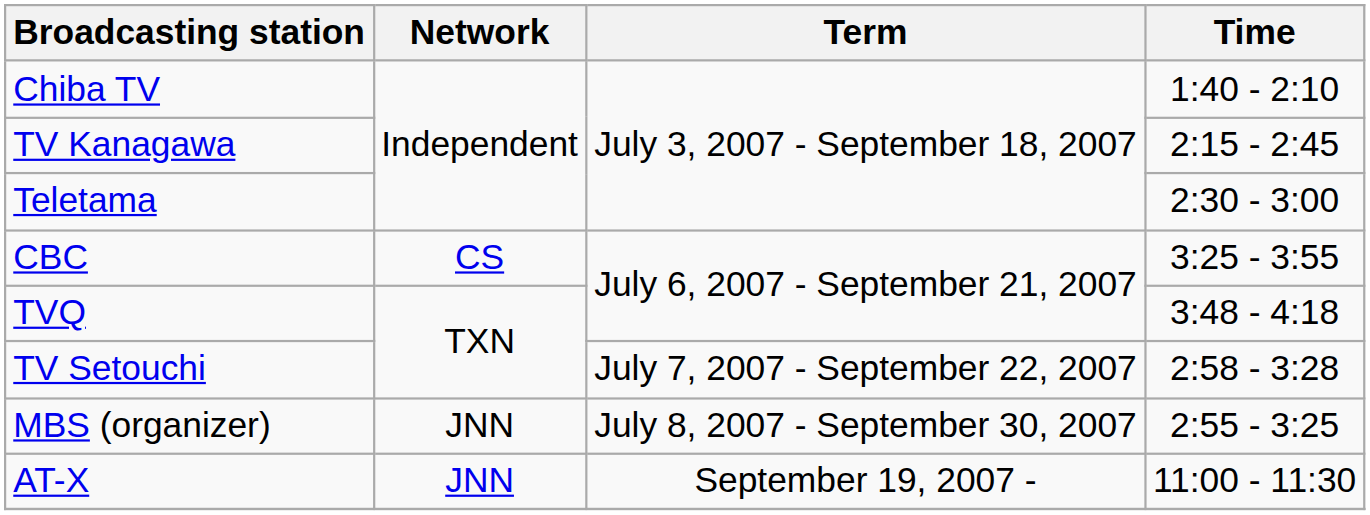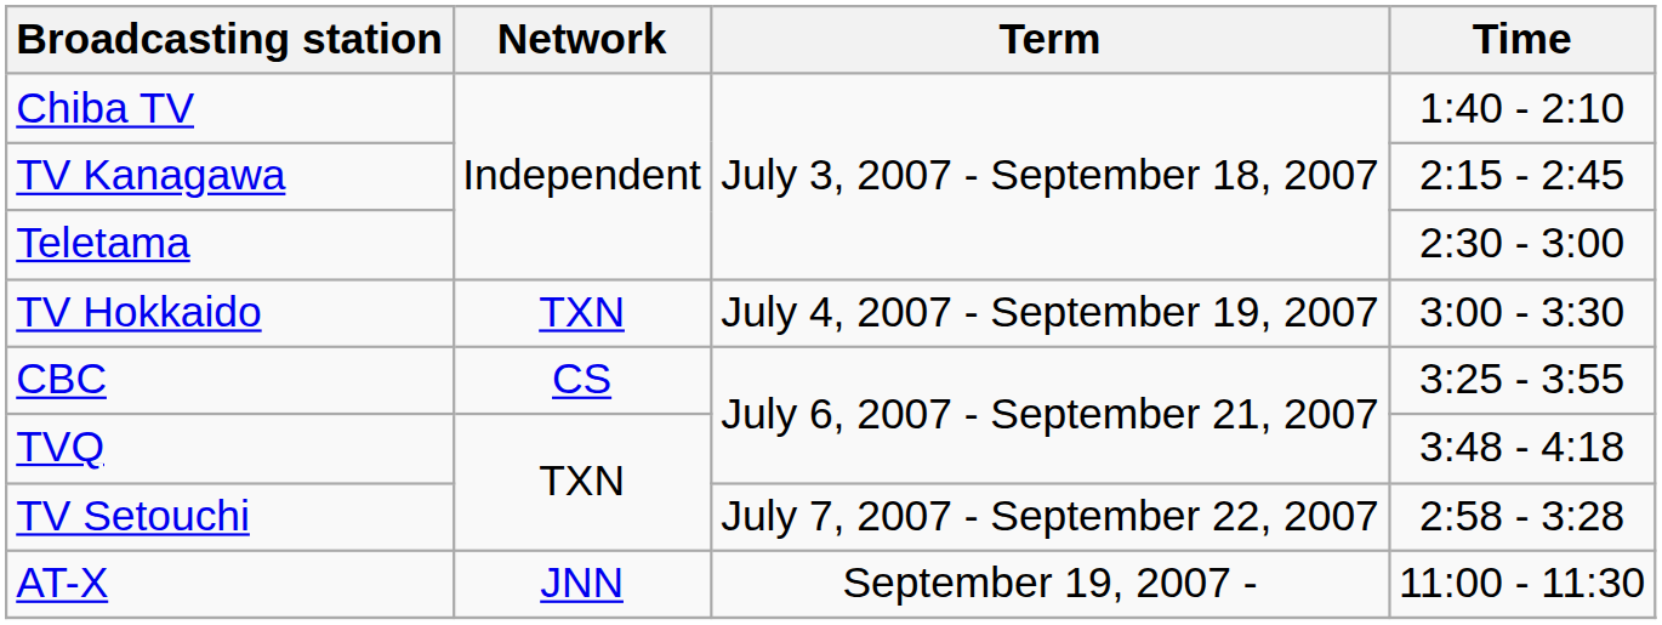 <table class="wikitable" |>
 <tr>
 <th>Broadcasting station</th>
 <th>Network</th>
 <th>Term</th>
 <th>Time</th>
 </tr>
 <tr>
 <td><a href='#'>Chiba TV</a></td>
 <td align="center" rowspan="3">Independent</td>
 <td align="center" rowspan="3">July 3, 2007 - September 18, 2007</td>
 <td align="center">1:40 - 2:10</td>
 </tr>
 <tr>
 <td><a href='#'>TV Kanagawa</a></td>
 <td align="center">2:15 - 2:45</td>
 </tr>
 <tr>
 <td><a href='#'>Teletama</a></td>
 <td align="center">2:30 - 3:00</td>
 </tr>
 <tr>
+<td><a href='#'>TV Hokkaido</a></td>
+<td align="center"><a href='#'>TXN</a></td>
+<td align="center">July 4, 2007 - September 19, 2007</td>
+<td align="center">3:00 - 3:30</td>
+</tr>
+<tr>
 <td><a href='#'>CBC</a></td>
 <td align="center"><a href='#'>CS</a></td>
 <td align="center" rowspan="2">July 6, 2007 - September 21, 2007</td>
 <td align="center">3:25 - 3:55</td>
 </tr>
 <tr>
 <td><a href='#'>TVQ</a></td>
 <td align="center" rowspan="2">TXN</td>
 <td align="center">3:48 - 4:18</td>
 </tr>
 <tr>
 <td><a href='#'>TV Setouchi</a></td>
 <td align="center">July 7, 2007 - September 22, 2007</td>
 <td align="center">2:58 - 3:28</td>
 </tr>
 <tr>
-<td><a href='#'>MBS</a> (organizer)</td>
-<td align="center">JNN</td>
-<td align="center">July 8, 2007 - September 30, 2007</td>
-<td align="center">2:55 - 3:25</td>
-</tr>
-<tr>
 <td><a href='#'>AT-X</a></td>
 <td align="center"><a href='#'>JNN</a></td>
 <td align="center">September 19, 2007 -</td>
 <td align="center">11:00 - 11:30</td>
 </tr>
 <tr>
 </tr>
 </table>
